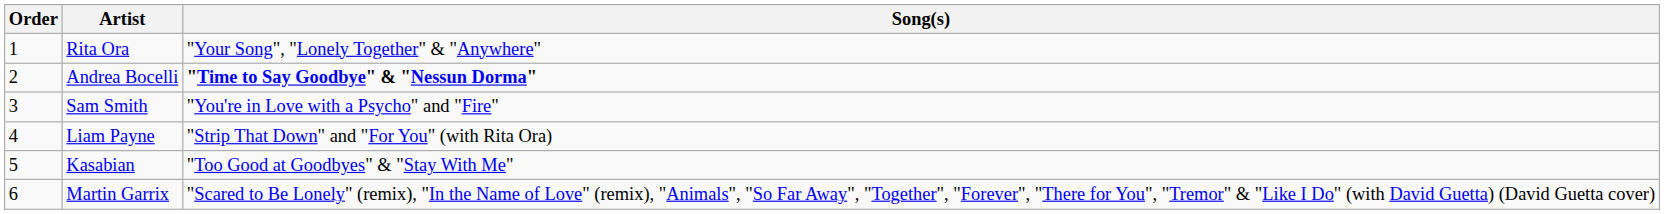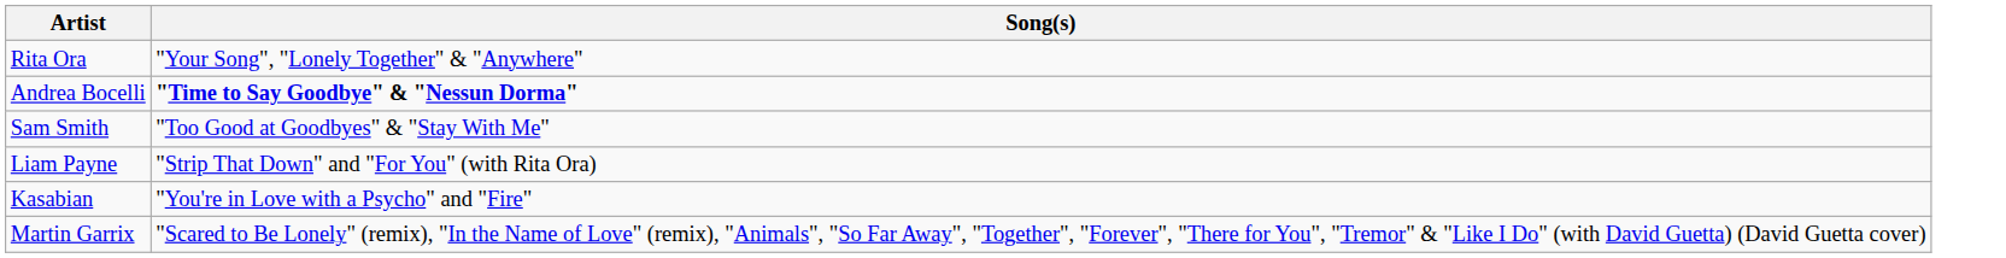 <table class="wikitable">
 <tr>
-<th>Order</th>
 <th>Artist</th>
 <th>Song(s)</th>
 </tr>
 <tr>
-<td>1</td>
 <td><a href='#'>Rita Ora</a></td>
 <td>"<a href='#'>Your Song</a>", "<a href='#'>Lonely Together</a>" & "<a href='#'>Anywhere</a>"</td>
 </tr>
 <tr>
-<td>2</td>
 <td><a href='#'>Andrea Bocelli</a></td>
 <td><strong>"<a href='#'>Time to Say Goodbye</a>" & "<a href='#'>Nessun Dorma</a>"</strong></td>
 </tr>
 <tr>
-<td>3</td>
 <td><a href='#'>Sam Smith</a></td>
-<td>"<a href='#'>You're in Love with a Psycho</a>" and "<a href='#'>Fire</a>"</td>
+<td>"<a href='#'>Too Good at Goodbyes</a>" & "<a href='#'>Stay With Me</a>"</td>
 </tr>
 <tr>
-<td>4</td>
 <td><a href='#'>Liam Payne</a></td>
 <td>"<a href='#'>Strip That Down</a>" and "<a href='#'>For You</a>" (with Rita Ora)</td>
 </tr>
 <tr>
-<td>5</td>
 <td><a href='#'>Kasabian</a></td>
-<td>"<a href='#'>Too Good at Goodbyes</a>" & "<a href='#'>Stay With Me</a>"</td>
+<td>"<a href='#'>You're in Love with a Psycho</a>" and "<a href='#'>Fire</a>"</td>
 </tr>
 <tr>
-<td>6</td>
 <td><a href='#'>Martin Garrix</a></td>
 <td>"<a href='#'>Scared to Be Lonely</a>" (remix), "<a href='#'>In the Name of Love</a>" (remix), "<a href='#'>Animals</a>", "<a href='#'>So Far Away</a>", "<a href='#'>Together</a>", "<a href='#'>Forever</a>", "<a href='#'>There for You</a>", "<a href='#'>Tremor</a>" & "<a href='#'>Like I Do</a>" (with <a href='#'>David Guetta</a>) (David Guetta cover)</td>
 </tr>
 </table>
